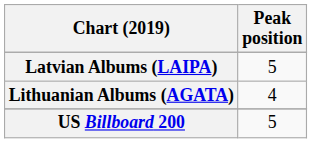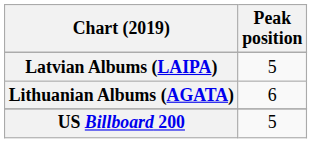 <table class="wikitable sortable plainrowheaders" style="text-align:center">
 <tr>
 <th scope="col">Chart (2019)</th>
 <th scope="col">Peak<br>position</th>
 </tr>
 <tr>
 </tr>
 <tr>
 </tr>
 <tr>
 </tr>
 <tr>
 </tr>
 <tr>
 </tr>
 <tr>
 </tr>
 <tr>
 </tr>
 <tr>
 </tr>
 <tr>
 </tr>
 <tr>
 </tr>
 <tr>
 </tr>
 <tr>
 </tr>
 <tr>
 <th scope="row">Latvian Albums (<a href='#'>LAIPA</a>)</th>
 <td>5</td>
 </tr>
 <tr>
 <th scope="row">Lithuanian Albums (<a href='#'>AGATA</a>)</th>
-<td>4</td>
+<td>6</td>
 </tr>
 <tr>
 </tr>
 <tr>
 </tr>
 <tr>
 </tr>
 <tr>
 </tr>
 <tr>
 </tr>
 <tr>
 </tr>
 <tr>
 </tr>
 <tr>
 <th scope="row">US <a href='#'><em>Billboard</em> 200</a></th>
 <td>5</td>
 </tr>
 </table>
